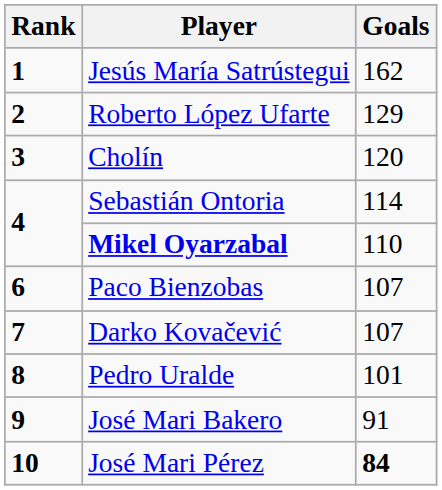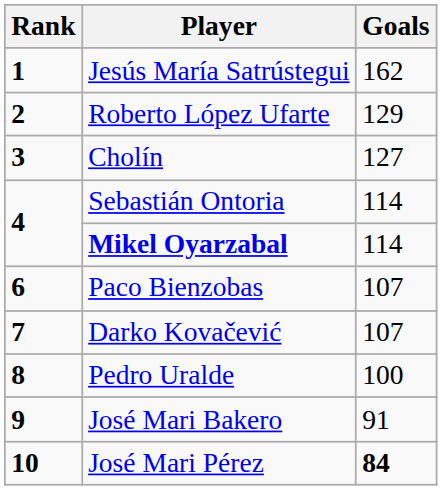 <table class="wikitable">
 <tr>
 <th>Rank</th>
 <th>Player</th>
 <th>Goals</th>
 </tr>
 <tr>
 <td><strong>1</strong></td>
 <td> <a href='#'>Jesús María Satrústegui</a></td>
 <td>162</td>
 </tr>
 <tr>
 <td><strong>2</strong></td>
 <td> <a href='#'>Roberto López Ufarte</a></td>
 <td>129</td>
 </tr>
 <tr>
 <td><strong>3</strong></td>
 <td> <a href='#'>Cholín</a></td>
-<td>120</td>
+<td>127</td>
 </tr>
 <tr>
 <td rowspan=2><strong>4</strong></td>
 <td> <a href='#'>Sebastián Ontoria</a></td>
 <td>114</td>
 </tr>
 <tr>
 <td> <strong><a href='#'>Mikel Oyarzabal</a></strong></td>
-<td>110</td>
+<td>114</td>
 </tr>
 <tr>
 <td><strong>6</strong></td>
 <td> <a href='#'>Paco Bienzobas</a></td>
 <td>107</td>
 </tr>
 <tr>
 <td><strong>7</strong></td>
 <td> <a href='#'>Darko Kovačević</a></td>
 <td>107</td>
 </tr>
 <tr>
 <td rowspan=1><strong>8</strong></td>
 <td> <a href='#'>Pedro Uralde</a></td>
-<td>101</td>
+<td>100</td>
 </tr>
 <tr>
 <td><strong>9</strong></td>
 <td> <a href='#'>José Mari Bakero</a></td>
 <td>91</td>
 </tr>
 <tr>
 <td><strong>10</strong></td>
 <td> <a href='#'>José Mari Pérez</a></td>
 <td><strong>84</strong></td>
 </tr>
 </table>
